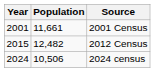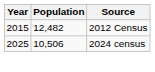 <table class="wikitable">
 <tr>
 <th>Year</th>
 <th>Population</th>
 <th>Source</th>
 </tr>
 <tr>
-<td>2001</td>
-<td>11,661</td>
-<td>2001 Census</td>
-</tr>
-<tr>
 <td>2015</td>
 <td>12,482</td>
 <td>2012 Census</td>
 </tr>
 <tr>
-<td>2024</td>
+<td>2025</td>
 <td>10,506</td>
 <td>2024 census</td>
 </tr>
 </table>
